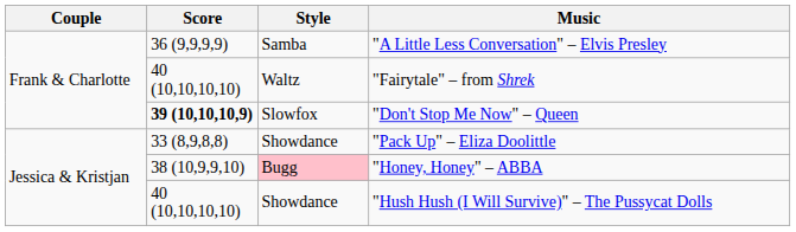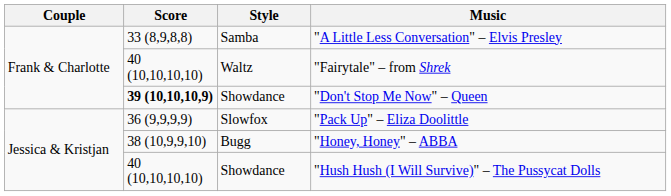 <table class="wikitable">
 <tr>
 <th width="130">Couple</th>
 <th width="100">Score</th>
 <th width="100">Style</th>
 <th width="400">Music</th>
 </tr>
 <tr>
 <td rowspan=3>Frank & Charlotte</td>
-<td>36 (9,9,9,9)</td>
+<td>33 (8,9,8,8)</td>
 <td>Samba</td>
 <td>"<a href='#'>A Little Less Conversation</a>" – <a href='#'>Elvis Presley</a></td>
 </tr>
 <tr>
 <td>40 (10,10,10,10)</td>
 <td>Waltz</td>
 <td>"Fairytale" – from <em><a href='#'>Shrek</a></em></td>
 </tr>
 <tr>
 <td><strong>39 (10,10,10,9)</strong></td>
-<td>Slowfox</td>
+<td>Showdance</td>
 <td>"<a href='#'>Don't Stop Me Now</a>" – <a href='#'>Queen</a></td>
 </tr>
 <tr>
 <td rowspan=3>Jessica & Kristjan</td>
-<td>33 (8,9,8,8)</td>
-<td>Showdance</td>
+<td>36 (9,9,9,9)</td>
+<td>Slowfox</td>
 <td>"<a href='#'>Pack Up</a>" – <a href='#'>Eliza Doolittle</a></td>
 </tr>
 <tr>
 <td>38 (10,9,9,10)</td>
-<td style="background: pink;">Bugg</td>
+<td>Bugg</td>
 <td>"<a href='#'>Honey, Honey</a>" – <a href='#'>ABBA</a></td>
 </tr>
 <tr>
 <td>40 (10,10,10,10)</td>
 <td>Showdance</td>
 <td>"<a href='#'>Hush Hush (I Will Survive)</a>" – <a href='#'>The Pussycat Dolls</a></td>
 </tr>
 </table>
